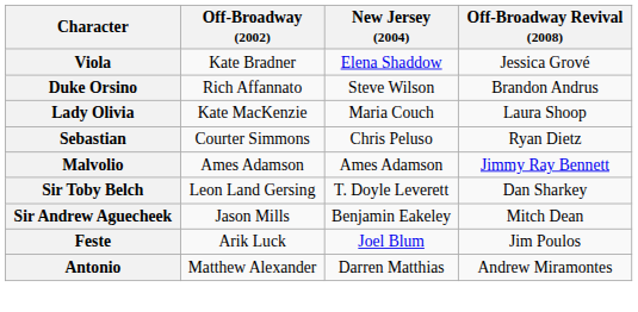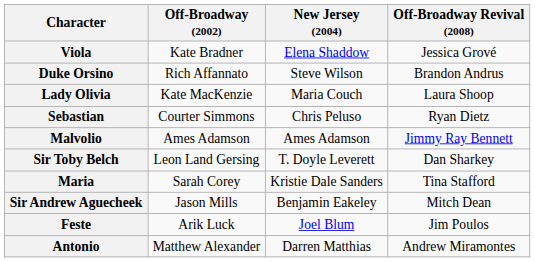 <table class="wikitable" style="width:70%;">
 <tr>
 <th "width=15%;">Character</th>
 <th "width:30%;">Off-Broadway<br><small>(2002)</small></th>
 <th "width:30%;">New Jersey<br><small>(2004)</small></th>
 <th "width:30%;">Off-Broadway Revival<br><small>(2008)</small></th>
 </tr>
 <tr>
 <th>Viola</th>
 <td align="center">Kate Bradner</td>
 <td align="center"><a href='#'>Elena Shaddow</a></td>
 <td align="center">Jessica Grové</td>
 </tr>
 <tr>
 <th>Duke Orsino</th>
 <td align="center">Rich Affannato</td>
 <td align="center">Steve Wilson</td>
 <td align="center">Brandon Andrus</td>
 </tr>
 <tr>
 <th>Lady Olivia</th>
 <td align="center">Kate MacKenzie</td>
 <td align="center">Maria Couch</td>
 <td align="center">Laura Shoop</td>
 </tr>
 <tr>
 <th>Sebastian</th>
 <td align="center">Courter Simmons</td>
 <td align="center">Chris Peluso</td>
 <td align="center">Ryan Dietz</td>
 </tr>
 <tr>
 <th>Malvolio</th>
 <td align="center">Ames Adamson</td>
 <td align="center">Ames Adamson</td>
 <td align="center"><a href='#'>Jimmy Ray Bennett</a></td>
 </tr>
 <tr>
 <th>Sir Toby Belch</th>
 <td align="center">Leon Land Gersing</td>
 <td align="center">T. Doyle Leverett</td>
 <td align="center">Dan Sharkey</td>
 </tr>
 <tr>
+<th>Maria</th>
+<td align="center">Sarah Corey</td>
+<td align="center">Kristie Dale Sanders</td>
+<td align="center">Tina Stafford</td>
+</tr>
+<tr>
 <th>Sir Andrew Aguecheek</th>
 <td align="center">Jason Mills</td>
 <td align="center">Benjamin Eakeley</td>
 <td align="center">Mitch Dean</td>
 </tr>
 <tr>
 <th>Feste</th>
 <td align="center">Arik Luck</td>
 <td align="center"><a href='#'>Joel Blum</a></td>
 <td align="center">Jim Poulos</td>
 </tr>
 <tr>
 <th>Antonio</th>
 <td align="center">Matthew Alexander</td>
 <td align="center">Darren Matthias</td>
 <td align="center">Andrew Miramontes</td>
 </tr>
 </table>
